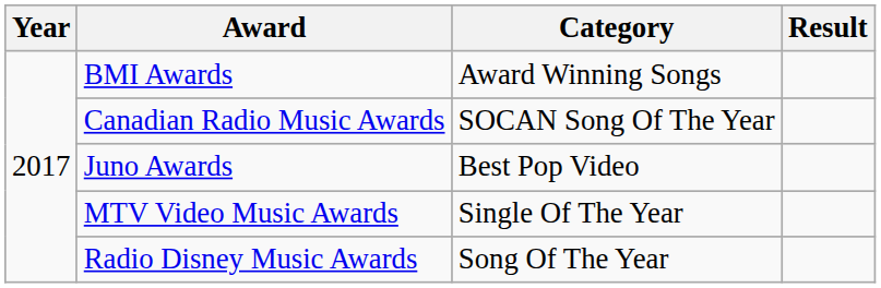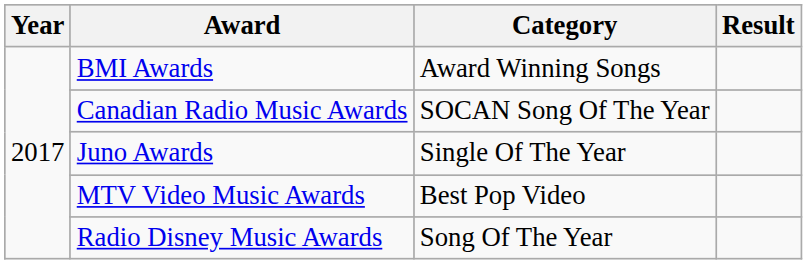 <table class="wikitable">
 <tr>
 <th>Year</th>
 <th>Award</th>
 <th>Category</th>
 <th>Result</th>
 </tr>
 <tr>
 <td rowspan=5>2017</td>
 <td><a href='#'>BMI Awards</a></td>
 <td>Award Winning Songs</td>
 <td></td>
 </tr>
 <tr>
 <td><a href='#'>Canadian Radio Music Awards</a></td>
 <td>SOCAN Song Of The Year</td>
 <td></td>
 </tr>
 <tr>
 <td><a href='#'>Juno Awards</a></td>
-<td>Best Pop Video</td>
+<td>Single Of The Year</td>
 <td></td>
 </tr>
 <tr>
 <td><a href='#'>MTV Video Music Awards</a></td>
-<td>Single Of The Year</td>
+<td>Best Pop Video</td>
 <td></td>
 </tr>
 <tr>
 <td><a href='#'>Radio Disney Music Awards</a></td>
 <td>Song Of The Year</td>
 <td></td>
 </tr>
 </table>
